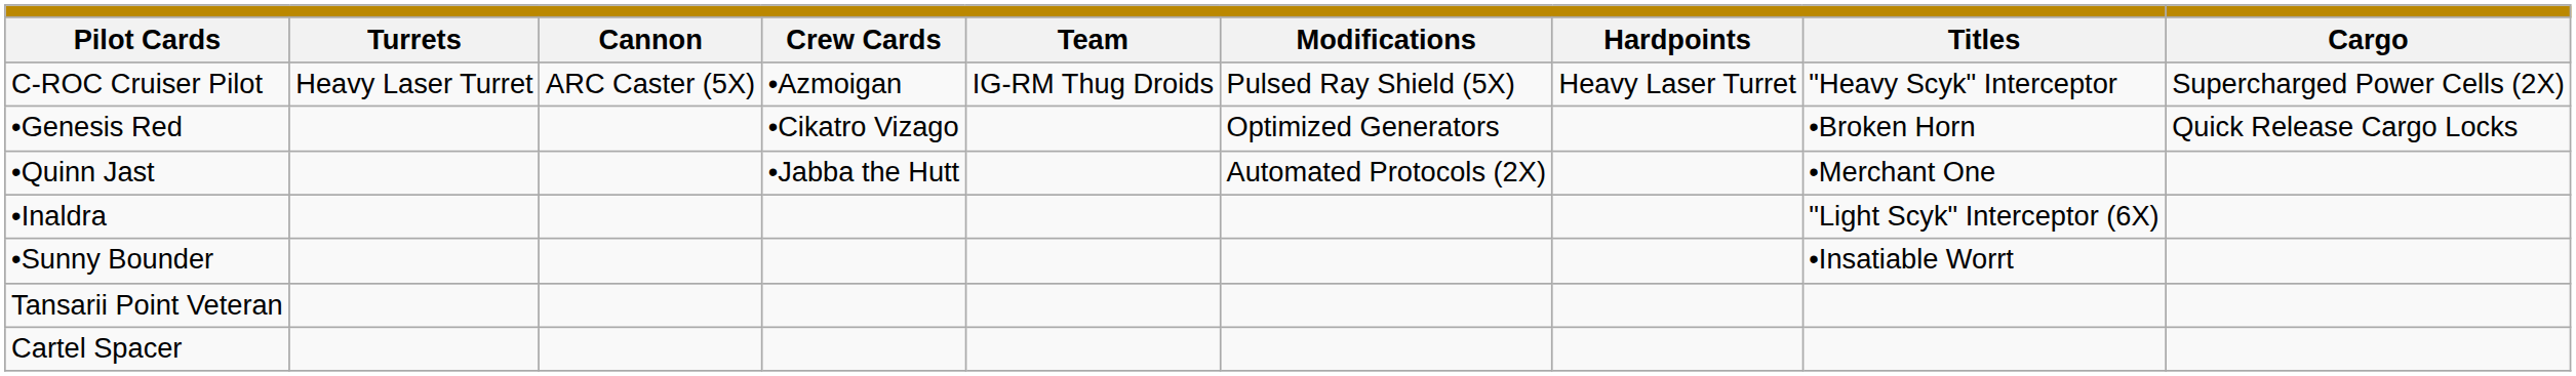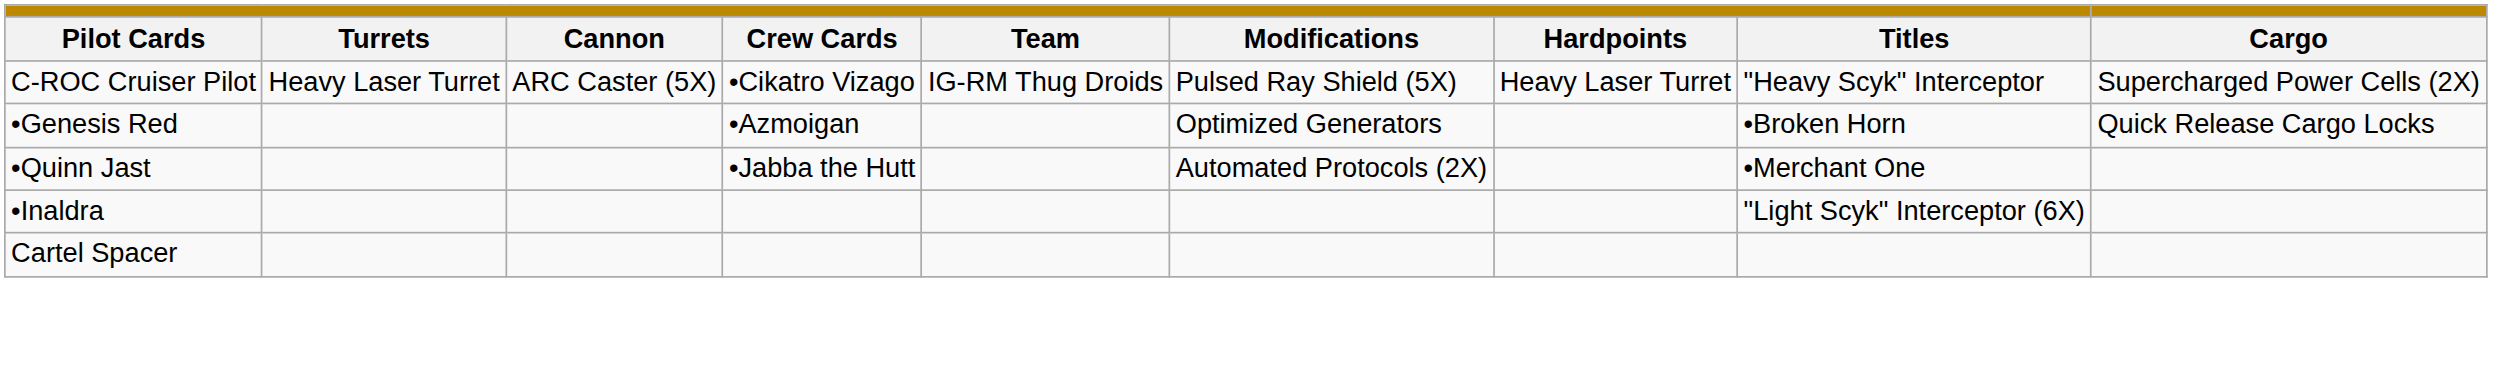 <table class="wikitable">
 <tr style="background:#bb8800;">
 <td colspan="8"></td>
 <td></td>
 </tr>
 <tr style="background:#f0f0f0;">
 <th>Pilot Cards</th>
 <th>Turrets</th>
 <th>Cannon</th>
 <th>Crew Cards</th>
 <th>Team</th>
 <th>Modifications</th>
 <th>Hardpoints</th>
 <th>Titles</th>
 <th>Cargo</th>
 </tr>
 <tr>
 <td>C-ROC Cruiser Pilot</td>
 <td>Heavy Laser Turret</td>
 <td>ARC Caster (5X)</td>
-<td>•Azmoigan</td>
+<td>•Cikatro Vizago</td>
 <td>IG-RM Thug Droids</td>
 <td>Pulsed Ray Shield (5X)</td>
 <td>Heavy Laser Turret</td>
 <td>"Heavy Scyk" Interceptor</td>
 <td>Supercharged Power Cells (2X)</td>
 </tr>
 <tr>
 <td>•Genesis Red</td>
 <td></td>
 <td></td>
-<td>•Cikatro Vizago</td>
+<td>•Azmoigan</td>
 <td></td>
 <td>Optimized Generators</td>
 <td></td>
 <td>•Broken Horn</td>
 <td>Quick Release Cargo Locks</td>
 </tr>
 <tr>
 <td>•Quinn Jast</td>
 <td></td>
 <td></td>
 <td>•Jabba the Hutt</td>
 <td></td>
 <td>Automated Protocols (2X)</td>
 <td></td>
 <td>•Merchant One</td>
 <td></td>
 </tr>
 <tr>
 <td>•Inaldra</td>
 <td></td>
 <td></td>
 <td></td>
 <td></td>
 <td></td>
 <td></td>
 <td>"Light Scyk" Interceptor (6X)</td>
 <td></td>
 </tr>
 <tr>
-<td>•Sunny Bounder</td>
-<td></td>
-<td></td>
-<td></td>
-<td></td>
-<td></td>
-<td></td>
-<td>•Insatiable Worrt</td>
-<td></td>
-</tr>
-<tr>
-<td>Tansarii Point Veteran</td>
-<td></td>
-<td></td>
-<td></td>
-<td></td>
-<td></td>
-<td></td>
-<td></td>
-<td></td>
-</tr>
-<tr>
 <td>Cartel Spacer</td>
 <td></td>
 <td></td>
 <td></td>
 <td></td>
 <td></td>
 <td></td>
 <td></td>
 <td></td>
 </tr>
 </table>
